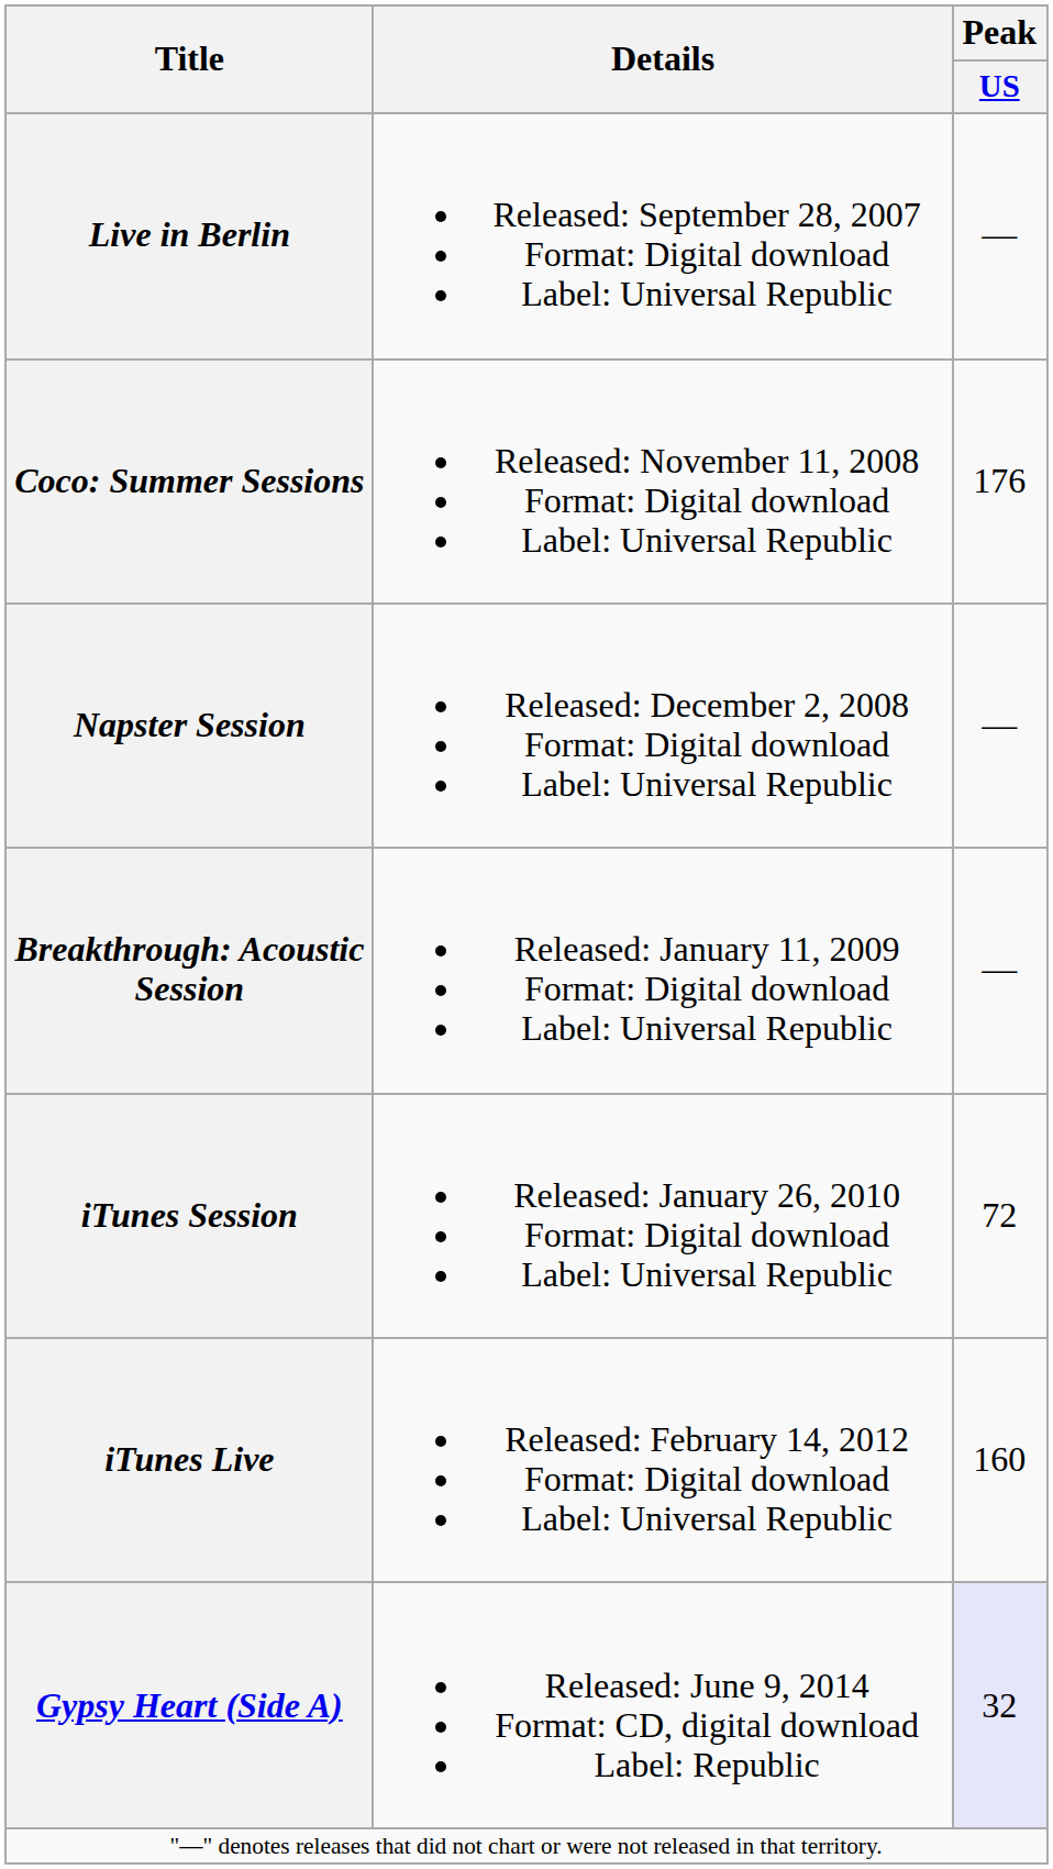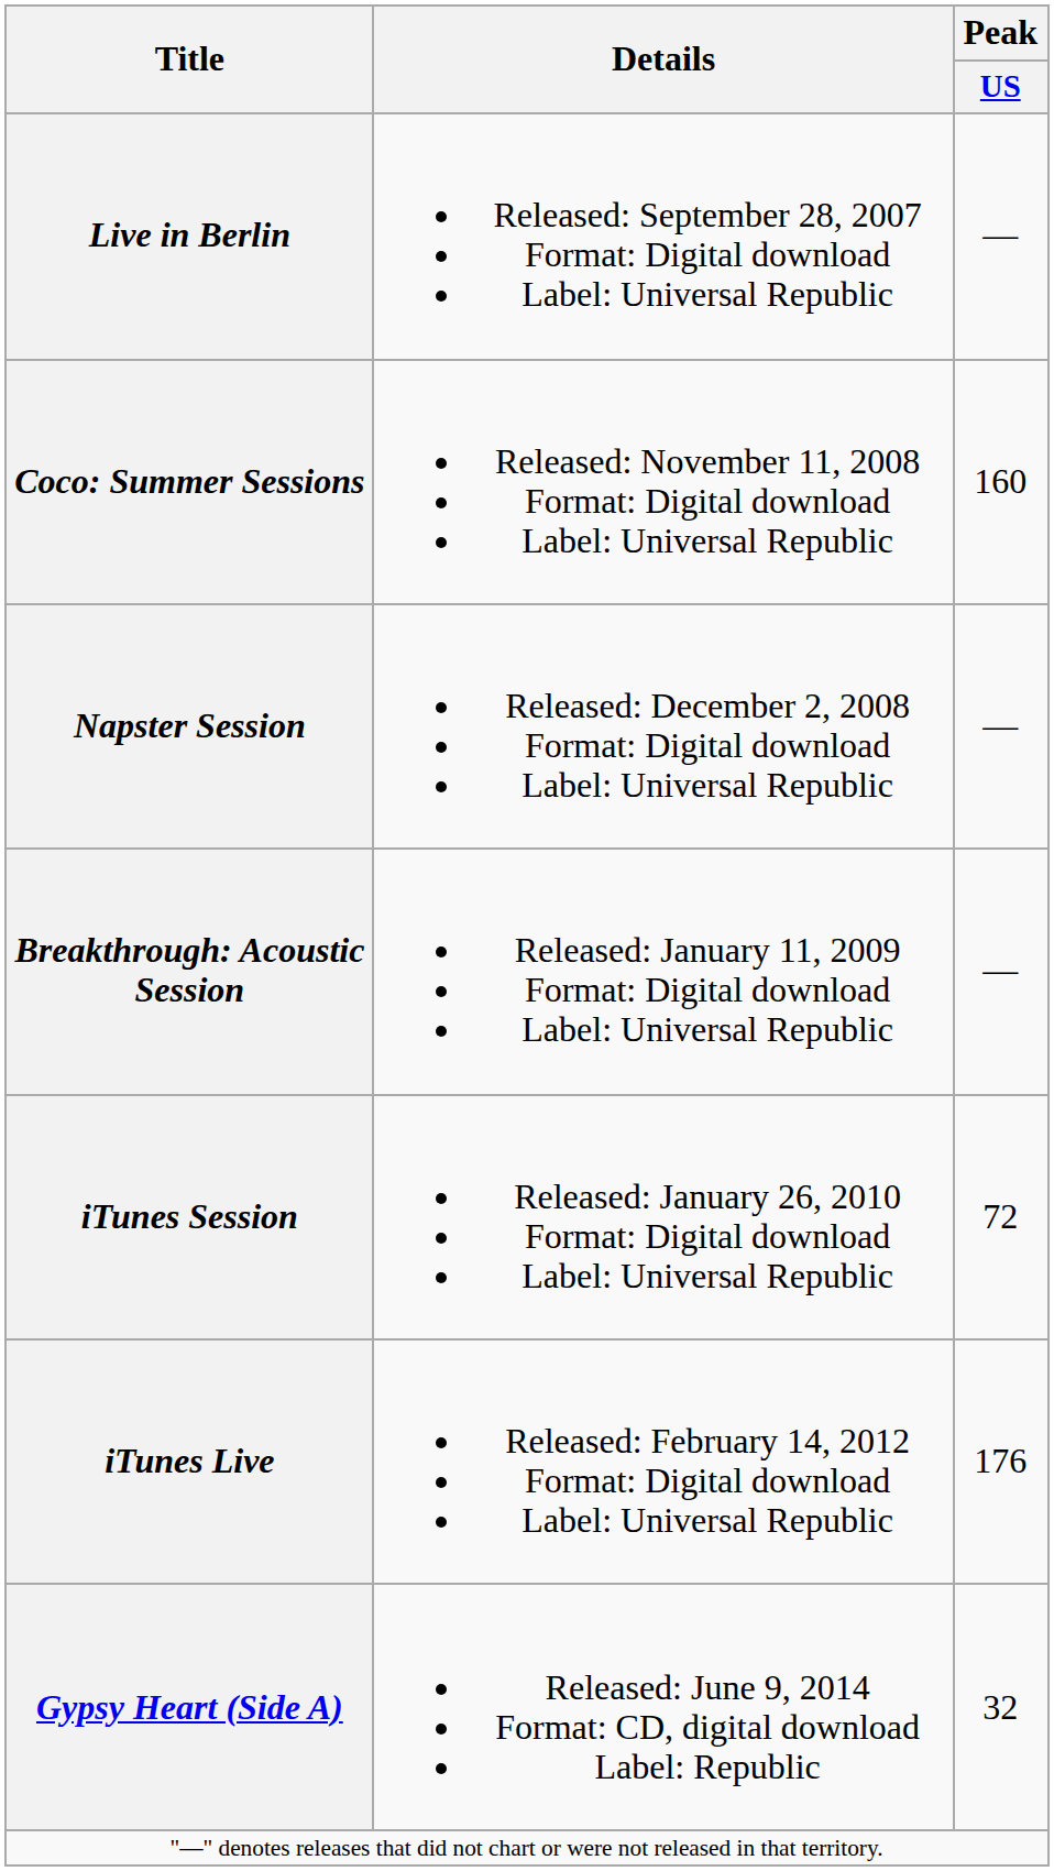 <table class="wikitable plainrowheaders" style="text-align:center;">
 <tr>
 <th scope="col" rowspan="2" style="width:10em;">Title</th>
 <th scope="col" rowspan="2" style="width:16em;">Details</th>
 <th scope="col" colspan="1">Peak</th>
 </tr>
 <tr>
 <th scope="col" style="width:2.5em;font-size:90%;"><a href='#'>US</a><br></th>
 </tr>
 <tr>
 <th scope="row"><em>Live in Berlin</em></th>
 <td><br><ul><li>Released: September 28, 2007</li><li>Format: Digital download</li><li>Label: Universal Republic</li></ul></td>
 <td>—</td>
 </tr>
 <tr>
 <th scope="row"><em>Coco: Summer Sessions</em></th>
 <td><br><ul><li>Released: November 11, 2008</li><li>Format: Digital download</li><li>Label: Universal Republic</li></ul></td>
-<td>176</td>
+<td>160</td>
 </tr>
 <tr>
 <th scope="row"><em>Napster Session</em></th>
 <td><br><ul><li>Released: December 2, 2008</li><li>Format: Digital download</li><li>Label: Universal Republic</li></ul></td>
 <td>—</td>
 </tr>
 <tr>
 <th scope="row"><em>Breakthrough: Acoustic Session</em></th>
 <td><br><ul><li>Released: January 11, 2009</li><li>Format: Digital download</li><li>Label: Universal Republic</li></ul></td>
 <td>—</td>
 </tr>
 <tr>
 <th scope="row"><em>iTunes Session</em></th>
 <td><br><ul><li>Released: January 26, 2010</li><li>Format: Digital download</li><li>Label: Universal Republic</li></ul></td>
 <td>72</td>
 </tr>
 <tr>
 <th scope="row"><em>iTunes Live</em></th>
 <td><br><ul><li>Released: February 14, 2012</li><li>Format: Digital download</li><li>Label: Universal Republic</li></ul></td>
-<td>160</td>
+<td>176</td>
 </tr>
 <tr>
 <th scope="row"><em><a href='#'>Gypsy Heart (Side A)</a></em></th>
 <td><br><ul><li>Released: June 9, 2014</li><li>Format: CD, digital download</li><li>Label: Republic</li></ul></td>
-<td style="background: lavender;">32</td>
+<td>32</td>
 </tr>
 <tr>
 <td align="center" colspan="15" style="font-size:8pt">"—" denotes releases that did not chart or were not released in that territory.</td>
 </tr>
 </table>
